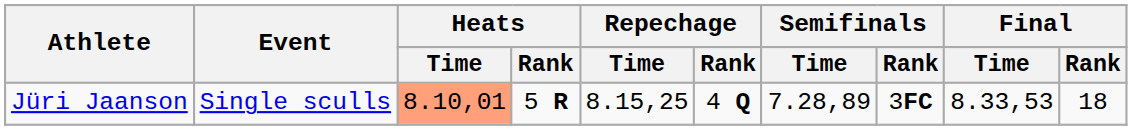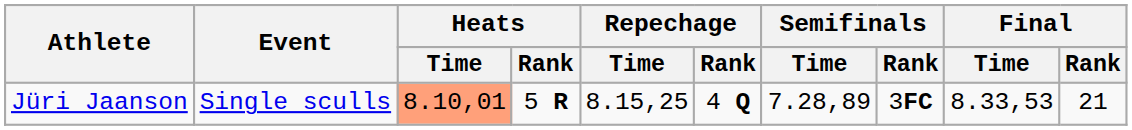 <table class="wikitable" style="font-size:90%">
 <tr>
 <th rowspan="2">Athlete</th>
 <th rowspan="2">Event</th>
 <th colspan="2">Heats</th>
 <th colspan="2">Repechage</th>
 <th colspan="2">Semifinals</th>
 <th colspan="2">Final</th>
 </tr>
 <tr style="font-size:95%">
 <th>Time</th>
 <th>Rank</th>
 <th>Time</th>
 <th>Rank</th>
 <th>Time</th>
 <th>Rank</th>
 <th>Time</th>
 <th>Rank</th>
 </tr>
 <tr align=center>
 <td align=left><a href='#'>Jüri Jaanson</a></td>
 <td align=left><a href='#'>Single sculls</a></td>
 <td style="background: lightsalmon;">8.10,01</td>
 <td>5 <strong>R</strong></td>
 <td>8.15,25</td>
 <td>4 <strong>Q</strong></td>
 <td>7.28,89</td>
 <td>3<strong>FC</strong></td>
 <td>8.33,53</td>
-<td>18</td>
+<td>21</td>
 </tr>
 </table>
